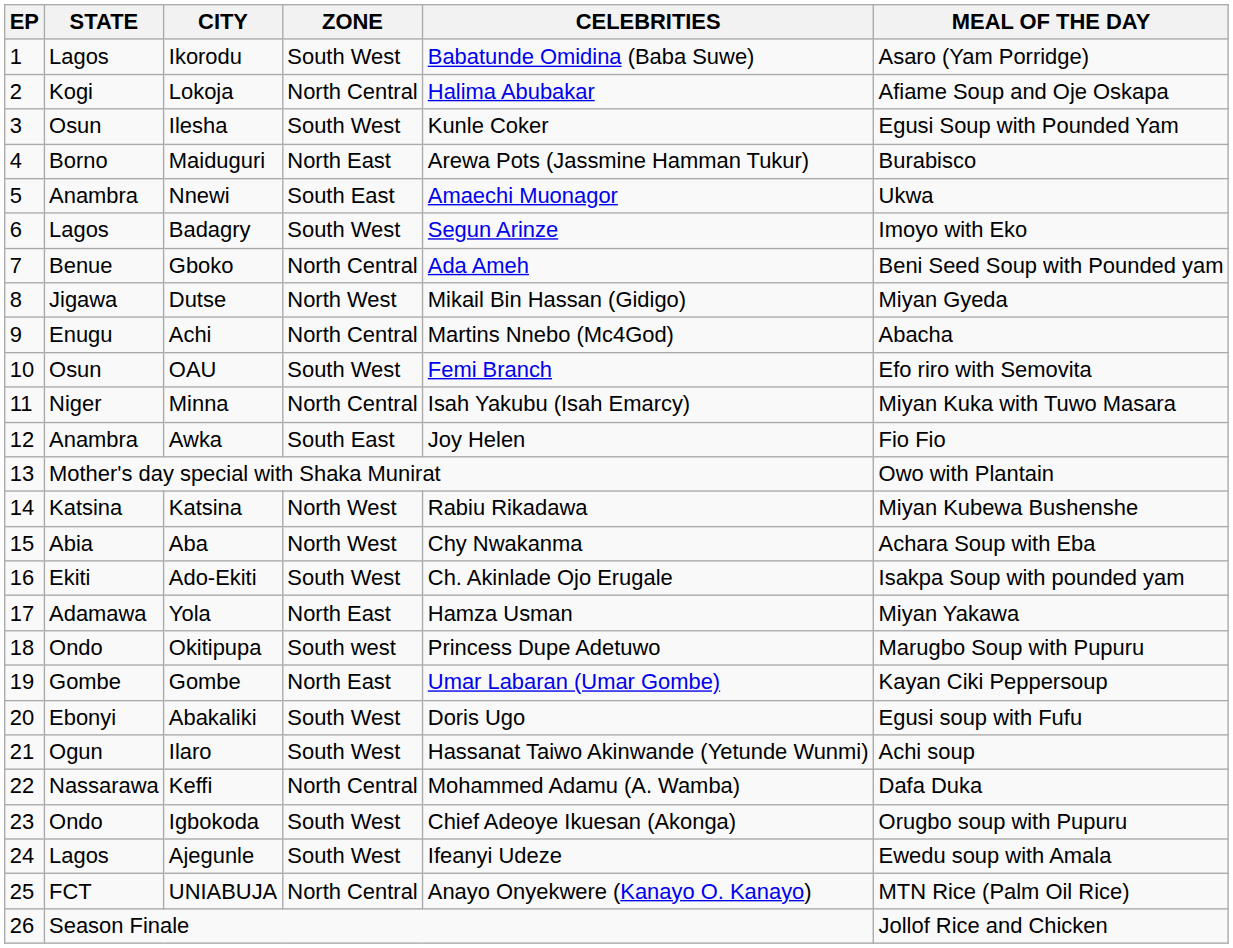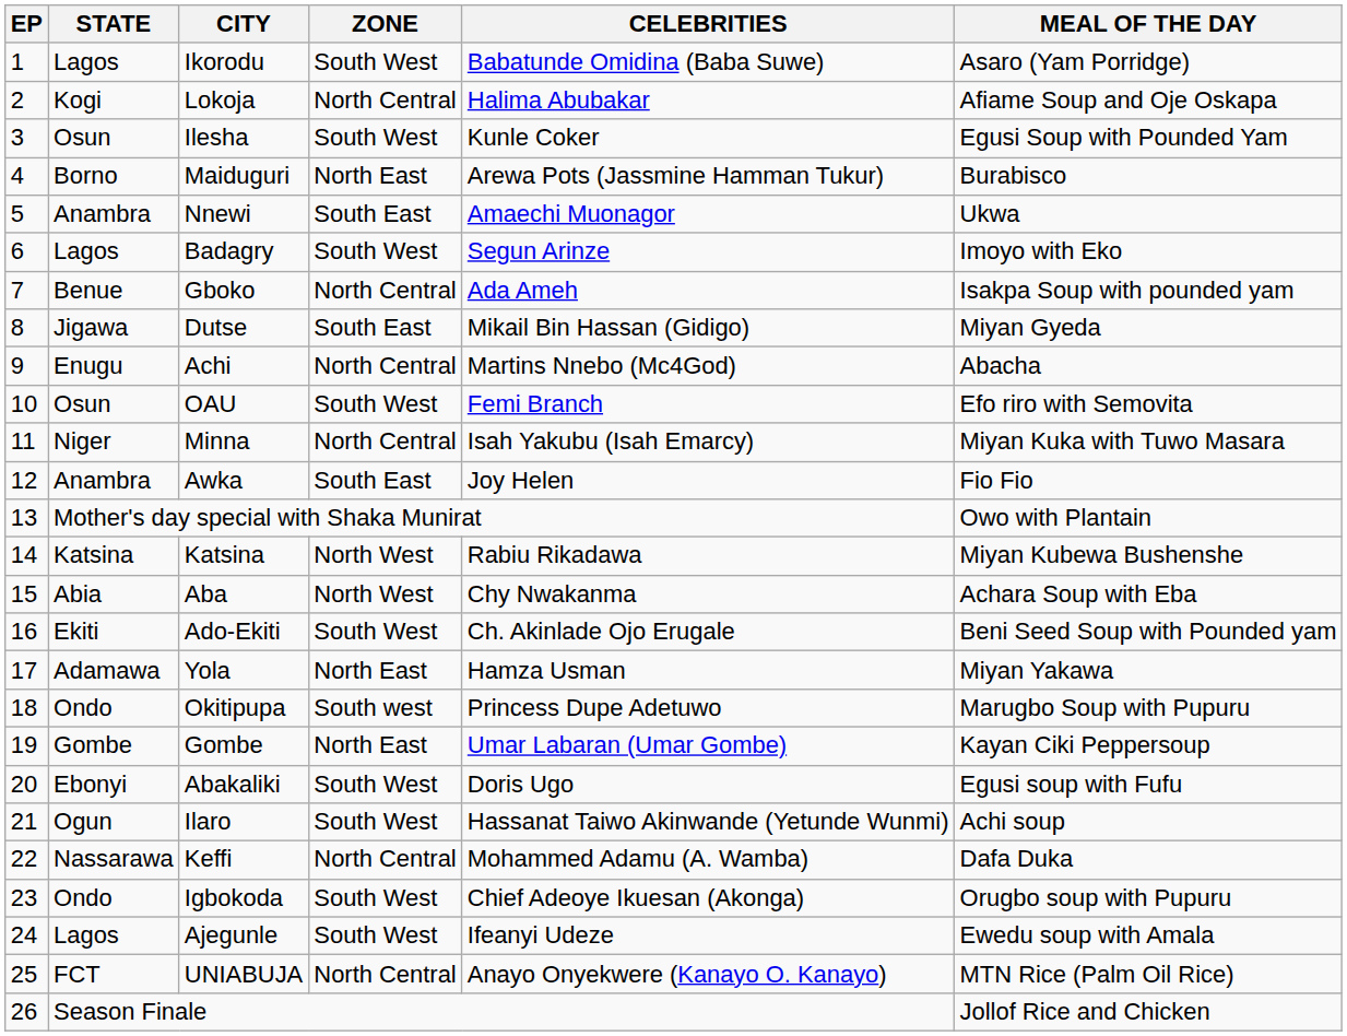 <table class="wikitable">
 <tr>
 <th>EP</th>
 <th>STATE</th>
 <th>CITY</th>
 <th>ZONE</th>
 <th>CELEBRITIES</th>
 <th>MEAL OF THE DAY</th>
 </tr>
 <tr>
 <td>1</td>
 <td>Lagos</td>
 <td>Ikorodu</td>
 <td>South West</td>
 <td><a href='#'>Babatunde Omidina</a> (Baba Suwe)</td>
 <td>Asaro (Yam Porridge)</td>
 </tr>
 <tr>
 <td>2</td>
 <td>Kogi</td>
 <td>Lokoja</td>
 <td>North Central</td>
 <td><a href='#'>Halima Abubakar</a></td>
 <td>Afiame Soup and Oje Oskapa</td>
 </tr>
 <tr>
 <td>3</td>
 <td>Osun</td>
 <td>Ilesha</td>
 <td>South West</td>
 <td>Kunle Coker</td>
 <td>Egusi Soup with Pounded Yam</td>
 </tr>
 <tr>
 <td>4</td>
 <td>Borno</td>
 <td>Maiduguri</td>
 <td>North East</td>
 <td>Arewa Pots (Jassmine Hamman Tukur)</td>
 <td>Burabisco</td>
 </tr>
 <tr>
 <td>5</td>
 <td>Anambra</td>
 <td>Nnewi</td>
 <td>South East</td>
 <td><a href='#'>Amaechi Muonagor</a></td>
 <td>Ukwa</td>
 </tr>
 <tr>
 <td>6</td>
 <td>Lagos</td>
 <td>Badagry</td>
 <td>South West</td>
 <td><a href='#'>Segun Arinze</a></td>
 <td>Imoyo with Eko</td>
 </tr>
 <tr>
 <td>7</td>
 <td>Benue</td>
 <td>Gboko</td>
 <td>North Central</td>
 <td><a href='#'>Ada Ameh</a></td>
-<td>Beni Seed Soup with Pounded yam</td>
+<td>Isakpa Soup with pounded yam</td>
 </tr>
 <tr>
 <td>8</td>
 <td>Jigawa</td>
 <td>Dutse</td>
-<td>North West</td>
+<td>South East</td>
 <td>Mikail Bin Hassan (Gidigo)</td>
 <td>Miyan Gyeda</td>
 </tr>
 <tr>
 <td>9</td>
 <td>Enugu</td>
 <td>Achi</td>
 <td>North Central</td>
 <td>Martins Nnebo (Mc4God)</td>
 <td>Abacha</td>
 </tr>
 <tr>
 <td>10</td>
 <td>Osun</td>
 <td>OAU</td>
 <td>South West</td>
 <td><a href='#'>Femi Branch</a></td>
 <td>Efo riro with Semovita</td>
 </tr>
 <tr>
 <td>11</td>
 <td>Niger</td>
 <td>Minna</td>
 <td>North Central</td>
 <td>Isah Yakubu (Isah Emarcy)</td>
 <td>Miyan Kuka with Tuwo Masara</td>
 </tr>
 <tr>
 <td>12</td>
 <td>Anambra</td>
 <td>Awka</td>
 <td>South East</td>
 <td>Joy Helen</td>
 <td>Fio Fio</td>
 </tr>
 <tr>
 <td>13</td>
 <td colspan="4">Mother's day special with Shaka Munirat</td>
 <td>Owo with Plantain</td>
 </tr>
 <tr>
 <td>14</td>
 <td>Katsina</td>
 <td>Katsina</td>
 <td>North West</td>
 <td>Rabiu Rikadawa</td>
 <td>Miyan Kubewa Bushenshe</td>
 </tr>
 <tr>
 <td>15</td>
 <td>Abia</td>
 <td>Aba</td>
 <td>North West</td>
 <td>Chy Nwakanma</td>
 <td>Achara Soup with Eba</td>
 </tr>
 <tr>
 <td>16</td>
 <td>Ekiti</td>
 <td>Ado-Ekiti</td>
 <td>South West</td>
 <td>Ch. Akinlade Ojo Erugale</td>
-<td>Isakpa Soup with pounded yam</td>
+<td>Beni Seed Soup with Pounded yam</td>
 </tr>
 <tr>
 <td>17</td>
 <td>Adamawa</td>
 <td>Yola</td>
 <td>North East</td>
 <td>Hamza Usman</td>
 <td>Miyan Yakawa</td>
 </tr>
 <tr>
 <td>18</td>
 <td>Ondo</td>
 <td>Okitipupa</td>
 <td>South west</td>
 <td>Princess Dupe Adetuwo</td>
 <td>Marugbo Soup with Pupuru</td>
 </tr>
 <tr>
 <td>19</td>
 <td>Gombe</td>
 <td>Gombe</td>
 <td>North East</td>
 <td><a href='#'>Umar Labaran (Umar Gombe)</a></td>
 <td>Kayan Ciki Peppersoup</td>
 </tr>
 <tr>
 <td>20</td>
 <td>Ebonyi</td>
 <td>Abakaliki</td>
 <td>South West</td>
 <td>Doris Ugo</td>
 <td>Egusi soup with Fufu</td>
 </tr>
 <tr>
 <td>21</td>
 <td>Ogun</td>
 <td>Ilaro</td>
 <td>South West</td>
 <td>Hassanat Taiwo Akinwande (Yetunde Wunmi)</td>
 <td>Achi soup</td>
 </tr>
 <tr>
 <td>22</td>
 <td>Nassarawa</td>
 <td>Keffi</td>
 <td>North Central</td>
 <td>Mohammed Adamu (A. Wamba)</td>
 <td>Dafa Duka</td>
 </tr>
 <tr>
 <td>23</td>
 <td>Ondo</td>
 <td>Igbokoda</td>
 <td>South West</td>
 <td>Chief Adeoye Ikuesan (Akonga)</td>
 <td>Orugbo soup with Pupuru</td>
 </tr>
 <tr>
 <td>24</td>
 <td>Lagos</td>
 <td>Ajegunle</td>
 <td>South West</td>
 <td>Ifeanyi Udeze</td>
 <td>Ewedu soup with Amala</td>
 </tr>
 <tr>
 <td>25</td>
 <td>FCT</td>
 <td>UNIABUJA</td>
 <td>North Central</td>
 <td>Anayo Onyekwere (<a href='#'>Kanayo O. Kanayo</a>)</td>
 <td>MTN Rice (Palm Oil Rice)</td>
 </tr>
 <tr>
 <td>26</td>
 <td colspan="4">Season Finale</td>
 <td>Jollof Rice and Chicken</td>
 </tr>
 </table>
